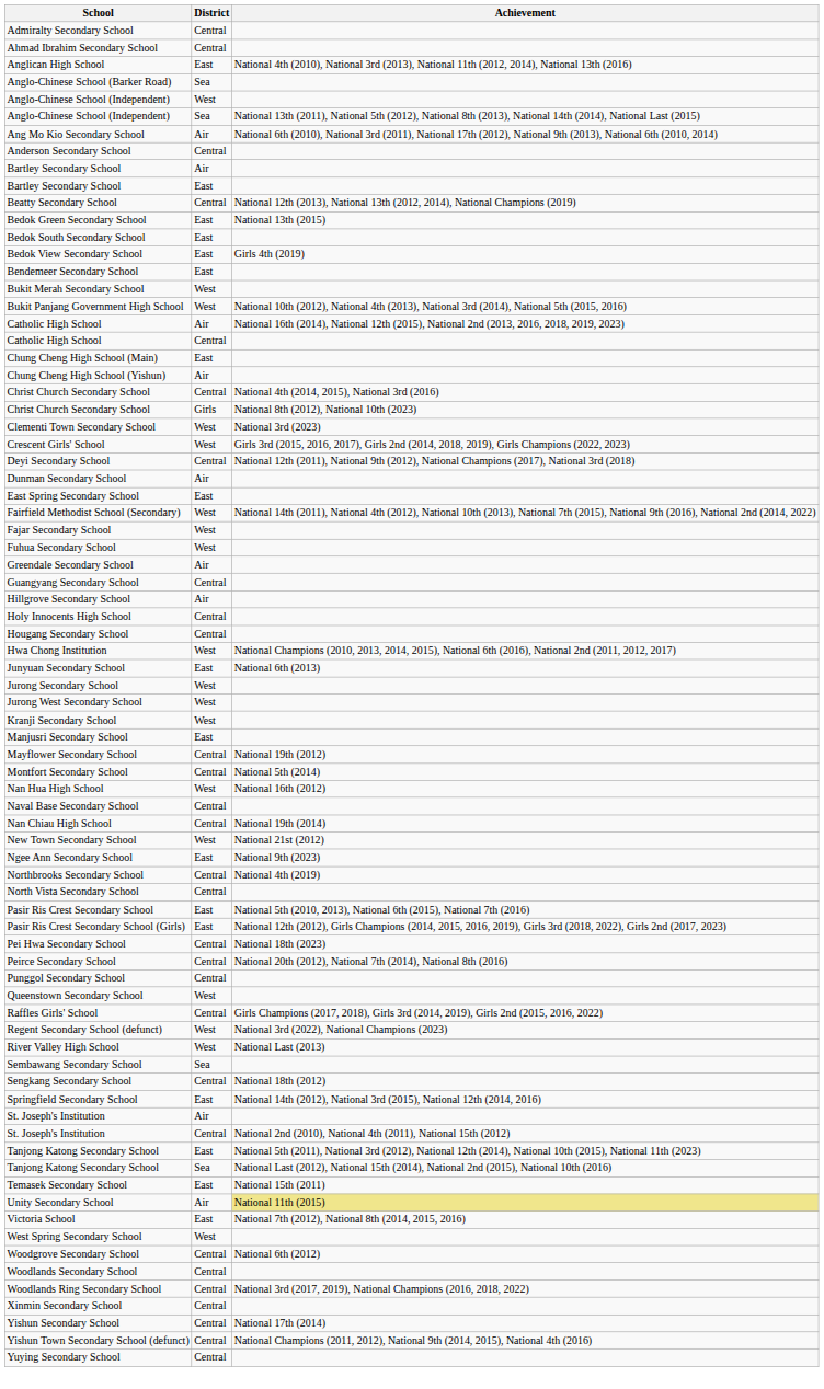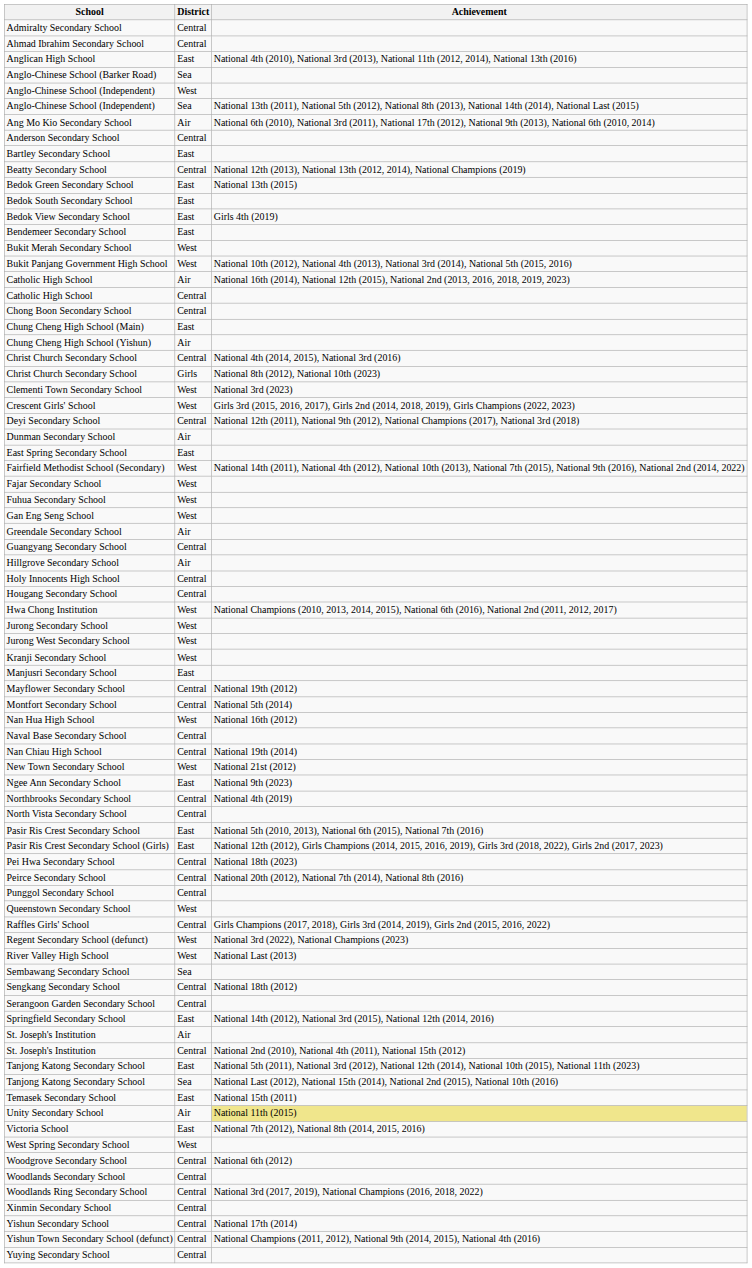 <table class="wikitable">
 <tr>
 <th>School</th>
 <th>District</th>
 <th>Achievement</th>
 </tr>
 <tr>
 <td>Admiralty Secondary School</td>
 <td>Central</td>
 <td></td>
 </tr>
 <tr>
 <td>Ahmad Ibrahim Secondary School</td>
 <td>Central</td>
 <td></td>
 </tr>
 <tr>
 <td>Anglican High School</td>
 <td>East</td>
 <td>National 4th (2010), National 3rd (2013), National 11th (2012, 2014), National 13th (2016)</td>
 </tr>
 <tr>
 <td>Anglo-Chinese School (Barker Road)</td>
 <td>Sea</td>
 <td></td>
 </tr>
 <tr>
 <td>Anglo-Chinese School (Independent)</td>
 <td>West</td>
 <td></td>
 </tr>
 <tr>
 <td>Anglo-Chinese School (Independent)</td>
 <td>Sea</td>
 <td>National 13th (2011), National 5th (2012), National 8th (2013), National 14th (2014), National Last (2015)</td>
 </tr>
 <tr>
 <td>Ang Mo Kio Secondary School</td>
 <td>Air</td>
 <td>National 6th (2010), National 3rd (2011), National 17th (2012), National 9th (2013), National 6th (2010, 2014)</td>
 </tr>
 <tr>
 <td>Anderson Secondary School</td>
 <td>Central</td>
-<td></td>
-</tr>
-<tr>
-<td>Bartley Secondary School</td>
-<td>Air</td>
 <td></td>
 </tr>
 <tr>
 <td>Bartley Secondary School</td>
 <td>East</td>
 <td></td>
 </tr>
 <tr>
 <td>Beatty Secondary School</td>
 <td>Central</td>
 <td>National 12th (2013), National 13th (2012, 2014), National Champions (2019)</td>
 </tr>
 <tr>
 <td>Bedok Green Secondary School</td>
 <td>East</td>
 <td>National 13th (2015)</td>
 </tr>
 <tr>
 <td>Bedok South Secondary School</td>
 <td>East</td>
 <td></td>
 </tr>
 <tr>
 <td>Bedok View Secondary School</td>
 <td>East</td>
 <td>Girls 4th (2019)</td>
 </tr>
 <tr>
 <td>Bendemeer Secondary School</td>
 <td>East</td>
 <td></td>
 </tr>
 <tr>
 <td>Bukit Merah Secondary School</td>
 <td>West</td>
 <td></td>
 </tr>
 <tr>
 <td>Bukit Panjang Government High School</td>
 <td>West</td>
 <td>National 10th (2012), National 4th (2013), National 3rd (2014), National 5th (2015, 2016)</td>
 </tr>
 <tr>
 <td>Catholic High School</td>
 <td>Air</td>
 <td>National 16th (2014), National 12th (2015), National 2nd (2013, 2016, 2018, 2019, 2023)</td>
 </tr>
 <tr>
 <td>Catholic High School</td>
+<td>Central</td>
+<td></td>
+</tr>
+<tr>
+<td>Chong Boon Secondary School</td>
 <td>Central</td>
 <td></td>
 </tr>
 <tr>
 <td>Chung Cheng High School (Main)</td>
 <td>East</td>
 <td></td>
 </tr>
 <tr>
 <td>Chung Cheng High School (Yishun)</td>
 <td>Air</td>
 <td></td>
 </tr>
 <tr>
 <td>Christ Church Secondary School</td>
 <td>Central</td>
 <td>National 4th (2014, 2015), National 3rd (2016)</td>
 </tr>
 <tr>
 <td>Christ Church Secondary School</td>
 <td>Girls</td>
 <td>National 8th (2012), National 10th (2023)</td>
 </tr>
 <tr>
 <td>Clementi Town Secondary School</td>
 <td>West</td>
 <td>National 3rd (2023)</td>
 </tr>
 <tr>
 <td>Crescent Girls' School</td>
 <td>West</td>
 <td>Girls 3rd (2015, 2016, 2017), Girls 2nd (2014, 2018, 2019), Girls Champions (2022, 2023)</td>
 </tr>
 <tr>
 <td>Deyi Secondary School</td>
 <td>Central</td>
 <td>National 12th (2011), National 9th (2012), National Champions (2017), National 3rd (2018)</td>
 </tr>
 <tr>
 <td>Dunman Secondary School</td>
 <td>Air</td>
 <td></td>
 </tr>
 <tr>
 <td>East Spring Secondary School</td>
 <td>East</td>
 <td></td>
 </tr>
 <tr>
 <td>Fairfield Methodist School (Secondary)</td>
 <td>West</td>
 <td>National 14th (2011), National 4th (2012), National 10th (2013), National 7th (2015), National 9th (2016), National 2nd (2014, 2022)</td>
 </tr>
 <tr>
 <td>Fajar Secondary School</td>
 <td>West</td>
 <td></td>
 </tr>
 <tr>
 <td>Fuhua Secondary School</td>
 <td>West</td>
 <td></td>
 </tr>
+<tr National 7th(2023)>
+<td>Gan Eng Seng School</td>
+<td>West</td>
+<td></td>
+</tr>
 <tr>
 <td>Greendale Secondary School</td>
 <td>Air</td>
 <td></td>
 </tr>
 <tr>
 <td>Guangyang Secondary School</td>
 <td>Central</td>
 <td></td>
 </tr>
 <tr>
 <td>Hillgrove Secondary School</td>
 <td>Air</td>
 <td></td>
 </tr>
 <tr>
 <td>Holy Innocents High School</td>
 <td>Central</td>
 <td></td>
 </tr>
 <tr>
 <td>Hougang Secondary School</td>
 <td>Central</td>
 <td></td>
 </tr>
 <tr>
 <td>Hwa Chong Institution</td>
 <td>West</td>
 <td>National Champions (2010, 2013, 2014, 2015), National 6th (2016), National 2nd (2011, 2012, 2017)</td>
-</tr>
-<tr>
-<td>Junyuan Secondary School</td>
-<td>East</td>
-<td>National 6th (2013)</td>
 </tr>
 <tr>
 <td>Jurong Secondary School</td>
 <td>West</td>
 <td></td>
 </tr>
 <tr>
 <td>Jurong West Secondary School</td>
 <td>West</td>
 <td></td>
 </tr>
 <tr>
 <td>Kranji Secondary School</td>
 <td>West</td>
 <td></td>
 </tr>
 <tr>
 <td>Manjusri Secondary School</td>
 <td>East</td>
 <td></td>
 </tr>
 <tr>
 <td>Mayflower Secondary School</td>
 <td>Central</td>
 <td>National 19th (2012)</td>
 </tr>
 <tr>
 <td>Montfort Secondary School</td>
 <td>Central</td>
 <td>National 5th (2014)</td>
 </tr>
 <tr>
 <td>Nan Hua High School</td>
 <td>West</td>
 <td>National 16th (2012)</td>
 </tr>
 <tr>
 <td>Naval Base Secondary School</td>
 <td>Central</td>
 <td></td>
 </tr>
 <tr>
 <td>Nan Chiau High School</td>
 <td>Central</td>
 <td>National 19th (2014)</td>
 </tr>
 <tr>
 <td>New Town Secondary School</td>
 <td>West</td>
 <td>National 21st (2012)</td>
 </tr>
 <tr>
 <td>Ngee Ann Secondary School</td>
 <td>East</td>
 <td>National 9th (2023)</td>
 </tr>
 <tr>
 <td>Northbrooks Secondary School</td>
 <td>Central</td>
 <td>National 4th (2019)</td>
 </tr>
 <tr>
 <td>North Vista Secondary School</td>
 <td>Central</td>
 <td></td>
 </tr>
 <tr>
 <td>Pasir Ris Crest Secondary School</td>
 <td>East</td>
 <td>National 5th (2010, 2013), National 6th (2015), National 7th (2016)</td>
 </tr>
 <tr>
 <td>Pasir Ris Crest Secondary School (Girls)</td>
 <td>East</td>
 <td>National 12th (2012), Girls Champions (2014, 2015, 2016, 2019), Girls 3rd (2018, 2022), Girls 2nd (2017, 2023)</td>
 </tr>
 <tr>
 <td>Pei Hwa Secondary School</td>
 <td>Central</td>
 <td>National 18th (2023)</td>
 </tr>
 <tr>
 <td>Peirce Secondary School</td>
 <td>Central</td>
 <td>National 20th (2012), National 7th (2014), National 8th (2016)</td>
 </tr>
 <tr>
 <td>Punggol Secondary School</td>
 <td>Central</td>
 <td></td>
 </tr>
 <tr>
 <td>Queenstown Secondary School</td>
 <td>West</td>
 <td></td>
 </tr>
 <tr>
 <td>Raffles Girls' School</td>
 <td>Central</td>
 <td>Girls Champions (2017, 2018), Girls 3rd (2014, 2019), Girls 2nd (2015, 2016, 2022)</td>
 </tr>
 <tr>
 <td>Regent Secondary School (defunct)</td>
 <td>West</td>
 <td>National 3rd (2022), National Champions (2023)</td>
 </tr>
 <tr>
 <td>River Valley High School</td>
 <td>West</td>
 <td>National Last (2013)</td>
 </tr>
 <tr>
 <td>Sembawang Secondary School</td>
 <td>Sea</td>
 <td></td>
 </tr>
 <tr>
 <td>Sengkang Secondary School</td>
 <td>Central</td>
 <td>National 18th (2012)</td>
 </tr>
 <tr>
+<td>Serangoon Garden Secondary School</td>
+<td>Central</td>
+<td></td>
+</tr>
+<tr>
 <td>Springfield Secondary School</td>
 <td>East</td>
 <td>National 14th (2012), National 3rd (2015), National 12th (2014, 2016)</td>
 </tr>
 <tr>
 <td>St. Joseph's Institution</td>
 <td>Air</td>
 <td></td>
 </tr>
 <tr>
 <td>St. Joseph's Institution</td>
 <td>Central</td>
 <td>National 2nd (2010), National 4th (2011), National 15th (2012)</td>
 </tr>
 <tr>
 <td>Tanjong Katong Secondary School</td>
 <td>East</td>
 <td>National 5th (2011), National 3rd (2012), National 12th (2014), National 10th (2015), National 11th (2023)</td>
 </tr>
 <tr>
 <td>Tanjong Katong Secondary School</td>
 <td>Sea</td>
 <td>National Last (2012), National 15th (2014), National 2nd (2015), National 10th (2016)</td>
 </tr>
 <tr>
 <td>Temasek Secondary School</td>
 <td>East</td>
 <td>National 15th (2011)</td>
 </tr>
 <tr>
 <td>Unity Secondary School</td>
 <td>Air</td>
 <td style="background: khaki;">National 11th (2015)</td>
 </tr>
 <tr>
 <td>Victoria School</td>
 <td>East</td>
 <td>National 7th (2012), National 8th (2014, 2015, 2016)</td>
 </tr>
 <tr>
 <td>West Spring Secondary School</td>
 <td>West</td>
 <td></td>
 </tr>
 <tr>
 <td>Woodgrove Secondary School</td>
 <td>Central</td>
 <td>National 6th (2012)</td>
 </tr>
 <tr>
 <td>Woodlands Secondary School</td>
 <td>Central</td>
 <td></td>
 </tr>
 <tr>
 <td>Woodlands Ring Secondary School</td>
 <td>Central</td>
 <td>National 3rd (2017, 2019), National Champions (2016, 2018, 2022)</td>
 </tr>
 <tr>
 <td>Xinmin Secondary School</td>
 <td>Central</td>
 <td></td>
 </tr>
 <tr>
 <td>Yishun Secondary School</td>
 <td>Central</td>
 <td>National 17th (2014)</td>
 </tr>
 <tr>
 <td>Yishun Town Secondary School (defunct)</td>
 <td>Central</td>
 <td>National Champions (2011, 2012),  National 9th (2014, 2015), National 4th (2016)</td>
 </tr>
 <tr>
 <td>Yuying Secondary School</td>
 <td>Central</td>
 <td></td>
 </tr>
 </table>
